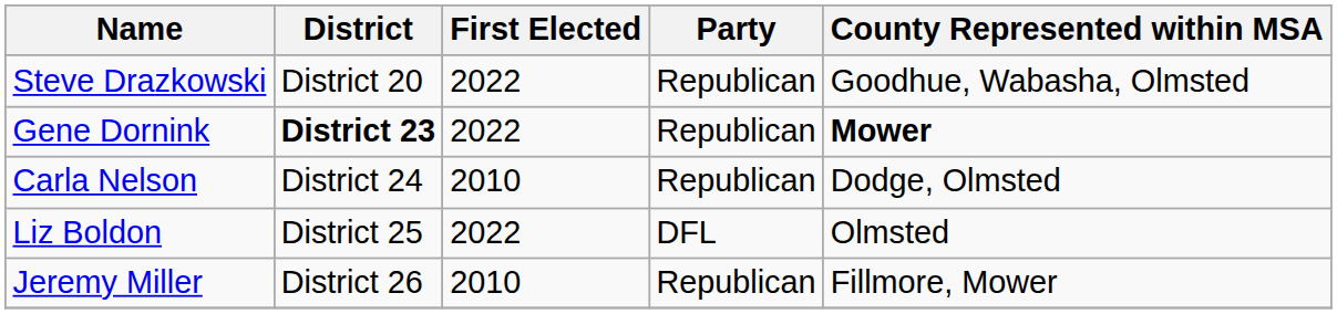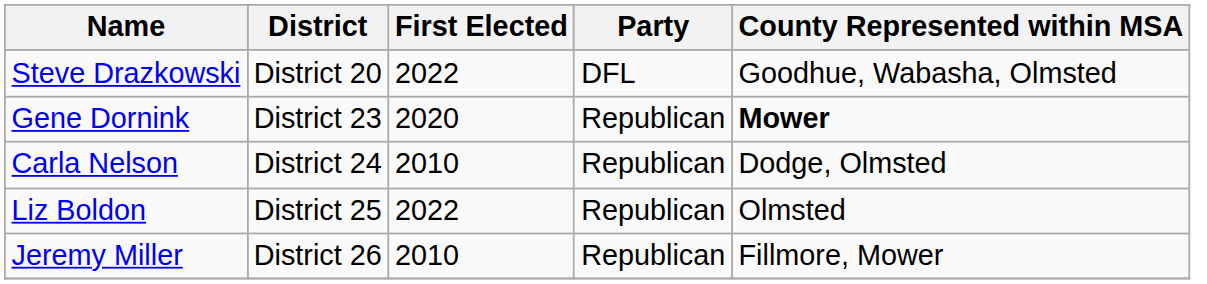 <table class="wikitable">
 <tr>
 <th>Name</th>
 <th>District</th>
 <th>First Elected</th>
 <th>Party</th>
 <th>County Represented within MSA</th>
 </tr>
 <tr>
 <td><a href='#'>Steve Drazkowski</a></td>
 <td>District 20</td>
 <td>2022</td>
-<td>Republican</td>
+<td>DFL</td>
 <td>Goodhue, Wabasha, Olmsted</td>
 </tr>
 <tr>
 <td><a href='#'>Gene Dornink</a></td>
-<td><strong>District 23</strong></td>
-<td>2022</td>
+<td>District 23</td>
+<td>2020</td>
 <td>Republican</td>
 <td><strong>Mower</strong></td>
 </tr>
 <tr>
 <td><a href='#'>Carla Nelson</a></td>
 <td>District 24</td>
 <td>2010</td>
 <td>Republican</td>
 <td>Dodge, Olmsted</td>
 </tr>
 <tr>
 <td><a href='#'>Liz Boldon</a></td>
 <td>District 25</td>
 <td>2022</td>
-<td>DFL</td>
+<td>Republican</td>
 <td>Olmsted</td>
 </tr>
 <tr>
 <td><a href='#'>Jeremy Miller</a></td>
 <td>District 26</td>
 <td>2010</td>
 <td>Republican</td>
 <td>Fillmore, Mower</td>
 </tr>
 <tr>
 </tr>
 </table>
